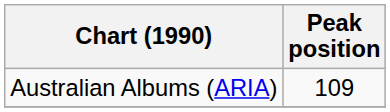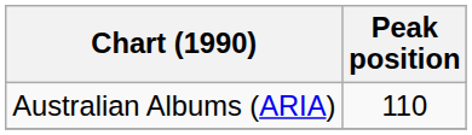 <table class="wikitable plainrowheaders">
 <tr>
 <th scope="col">Chart (1990)</th>
 <th scope="col">Peak<br>position</th>
 </tr>
 <tr>
 <td>Australian Albums (<a href='#'>ARIA</a>)</td>
-<td align="center">109</td>
+<td align="center">110</td>
 </tr>
 <tr>
 </tr>
 </table>
